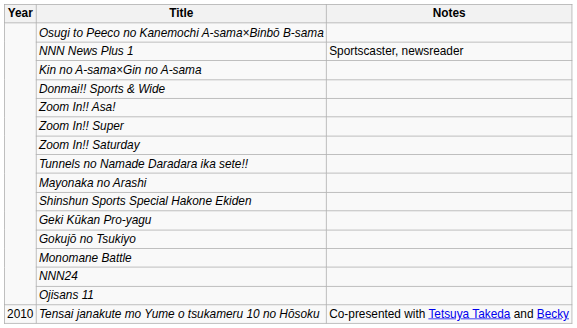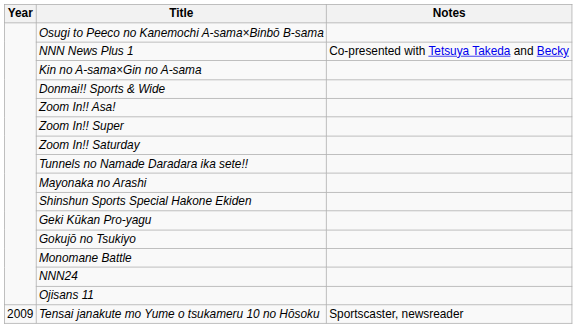 <table class="wikitable">
 <tr>
 <th>Year</th>
 <th>Title</th>
 <th>Notes</th>
 </tr>
 <tr>
 <td rowspan="15"></td>
 <td><em>Osugi to Peeco no Kanemochi A-sama×Binbō B-sama</em></td>
 <td></td>
 </tr>
 <tr>
 <td><em>NNN News Plus 1</em></td>
-<td>Sportscaster, newsreader</td>
+<td>Co-presented with <a href='#'>Tetsuya Takeda</a> and <a href='#'>Becky</a></td>
 </tr>
 <tr>
 <td><em>Kin no A-sama×Gin no A-sama</em></td>
 <td></td>
 </tr>
 <tr>
 <td><em>Donmai!! Sports & Wide</em></td>
 <td></td>
 </tr>
 <tr>
 <td><em>Zoom In!! Asa!</em></td>
 <td></td>
 </tr>
 <tr>
 <td><em>Zoom In!! Super</em></td>
 <td></td>
 </tr>
 <tr>
 <td><em>Zoom In!! Saturday</em></td>
 <td></td>
 </tr>
 <tr>
 <td><em>Tunnels no Namade Daradara ika sete!!</em></td>
 <td></td>
 </tr>
 <tr>
 <td><em>Mayonaka no Arashi</em></td>
 <td></td>
 </tr>
 <tr>
 <td><em>Shinshun Sports Special Hakone Ekiden</em></td>
 <td></td>
 </tr>
 <tr>
 <td><em>Geki Kūkan Pro-yagu</em></td>
 <td></td>
 </tr>
 <tr>
 <td><em>Gokujō no Tsukiyo</em></td>
 <td></td>
 </tr>
 <tr>
 <td><em>Monomane Battle</em></td>
 <td></td>
 </tr>
 <tr>
 <td><em>NNN24</em></td>
 <td></td>
 </tr>
 <tr>
 <td><em>Ojisans 11</em></td>
 <td></td>
 </tr>
 <tr>
-<td>2010</td>
+<td>2009</td>
 <td><em>Tensai janakute mo Yume o tsukameru 10 no Hōsoku</em></td>
-<td>Co-presented with <a href='#'>Tetsuya Takeda</a> and <a href='#'>Becky</a></td>
+<td>Sportscaster, newsreader</td>
 </tr>
 </table>
